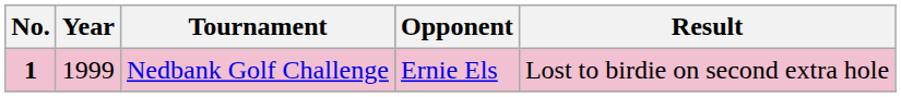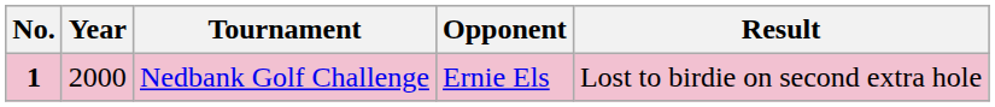 <table class="wikitable" style="font-size:95%;">
 <tr>
 <th>No.</th>
 <th>Year</th>
 <th>Tournament</th>
 <th>Opponent</th>
 <th>Result</th>
 </tr>
 <tr style="background:#F2C1D1;">
 <td align=center><strong>1</strong></td>
-<td>1999</td>
+<td>2000</td>
 <td><a href='#'>Nedbank Golf Challenge</a></td>
 <td> <a href='#'>Ernie Els</a></td>
 <td>Lost to birdie on second extra hole</td>
 </tr>
 </table>
